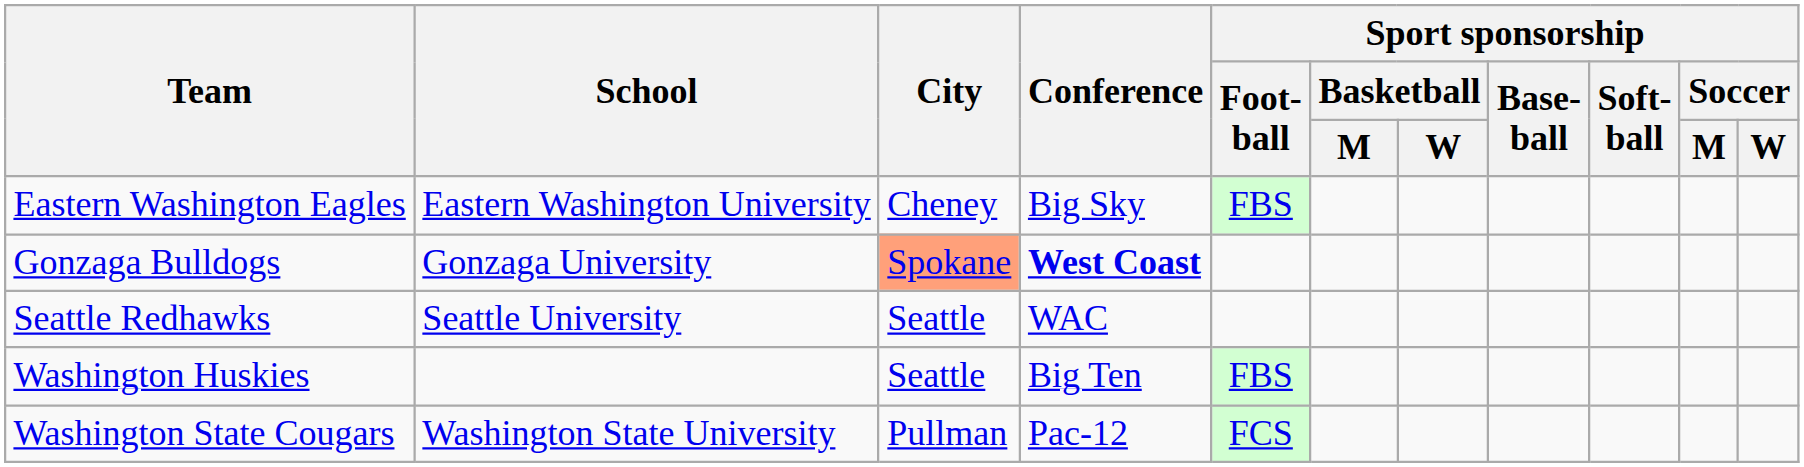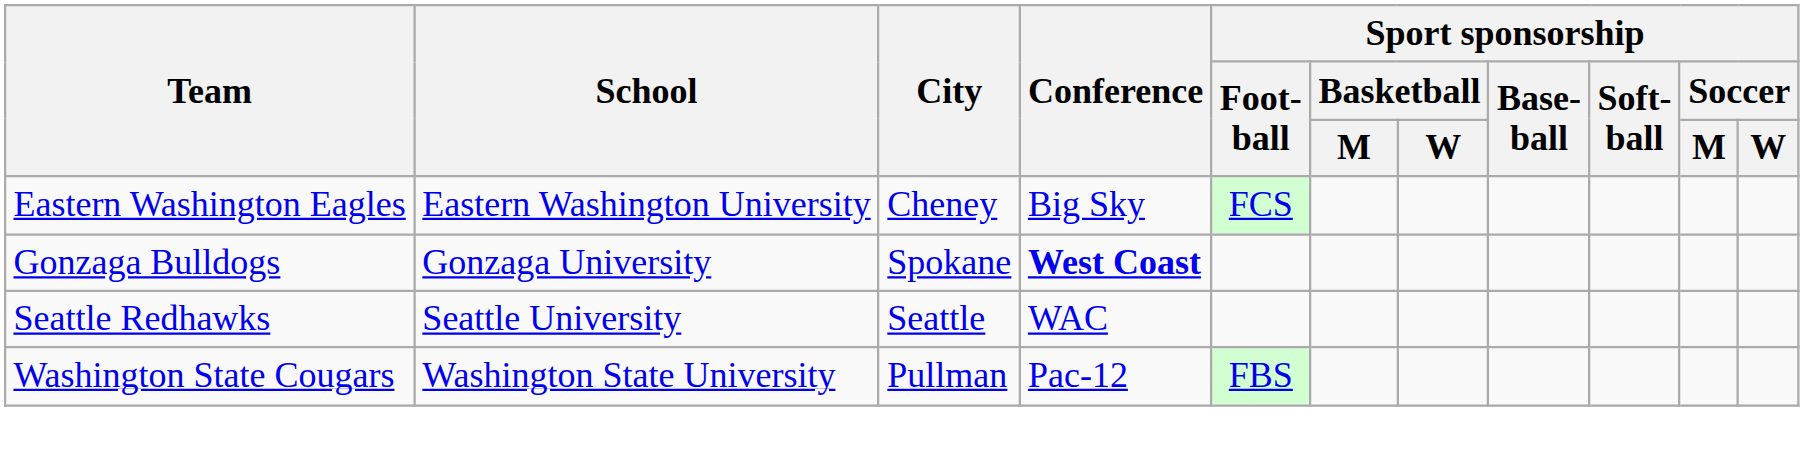 <table class="sortable wikitable">
 <tr>
 <th rowspan=3>Team</th>
 <th rowspan=3>School</th>
 <th rowspan=3>City</th>
 <th rowspan=3>Conference</th>
 <th colspan=7>Sport sponsorship</th>
 </tr>
 <tr>
 <th rowspan=2>Foot-<br>ball</th>
 <th colspan=2>Basketball</th>
 <th rowspan=2>Base-<br>ball</th>
 <th rowspan=2>Soft-<br>ball</th>
 <th colspan=2>Soccer</th>
 </tr>
 <tr>
 <th>M</th>
 <th>W</th>
 <th>M</th>
 <th>W</th>
 </tr>
 <tr>
 <td><a href='#'>Eastern Washington Eagles</a></td>
 <td><a href='#'>Eastern Washington University</a></td>
 <td><a href='#'>Cheney</a></td>
 <td><a href='#'>Big Sky</a></td>
-<td style="background:#D2FFD2; text-align:center"><a href='#'>FBS</a></td>
+<td style="background:#D2FFD2; text-align:center"><a href='#'>FCS</a></td>
 <td></td>
 <td></td>
 <td></td>
 <td></td>
 <td></td>
 <td></td>
 </tr>
 <tr>
 <td><a href='#'>Gonzaga Bulldogs</a></td>
 <td><a href='#'>Gonzaga University</a></td>
-<td style="background: lightsalmon;"><a href='#'>Spokane</a></td>
+<td><a href='#'>Spokane</a></td>
 <td><strong><a href='#'>West Coast</a></strong></td>
 <td></td>
 <td></td>
 <td></td>
 <td></td>
 <td></td>
 <td></td>
 <td></td>
 </tr>
 <tr>
 <td><a href='#'>Seattle Redhawks</a></td>
 <td><a href='#'>Seattle University</a></td>
 <td><a href='#'>Seattle</a></td>
 <td><a href='#'>WAC</a></td>
 <td></td>
 <td></td>
 <td></td>
 <td></td>
 <td></td>
 <td></td>
 <td></td>
 </tr>
 <tr>
-<td><a href='#'>Washington Huskies</a></td>
-<td></td>
-<td><a href='#'>Seattle</a></td>
-<td><a href='#'>Big Ten</a></td>
+<td><a href='#'>Washington State Cougars</a></td>
+<td><a href='#'>Washington State University</a></td>
+<td><a href='#'>Pullman</a></td>
+<td><a href='#'>Pac-12</a></td>
 <td style="background:#D2FFD2; text-align:center"><a href='#'>FBS</a></td>
 <td></td>
 <td></td>
 <td></td>
 <td></td>
 <td></td>
 <td></td>
 </tr>
-<tr>
-<td><a href='#'>Washington State Cougars</a></td>
-<td><a href='#'>Washington State University</a></td>
-<td><a href='#'>Pullman</a></td>
-<td><a href='#'>Pac-12</a></td>
-<td style="background:#D2FFD2; text-align:center"><a href='#'>FCS</a></td>
-<td></td>
-<td></td>
-<td></td>
-<td></td>
-<td></td>
-<td></td>
-</tr>
 </table>
